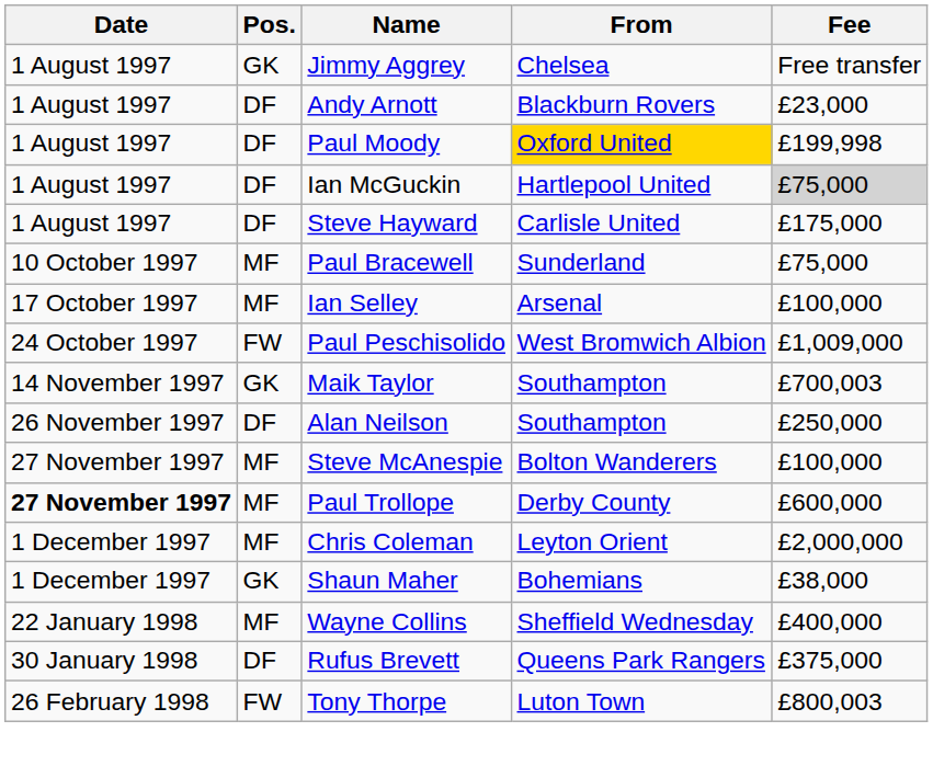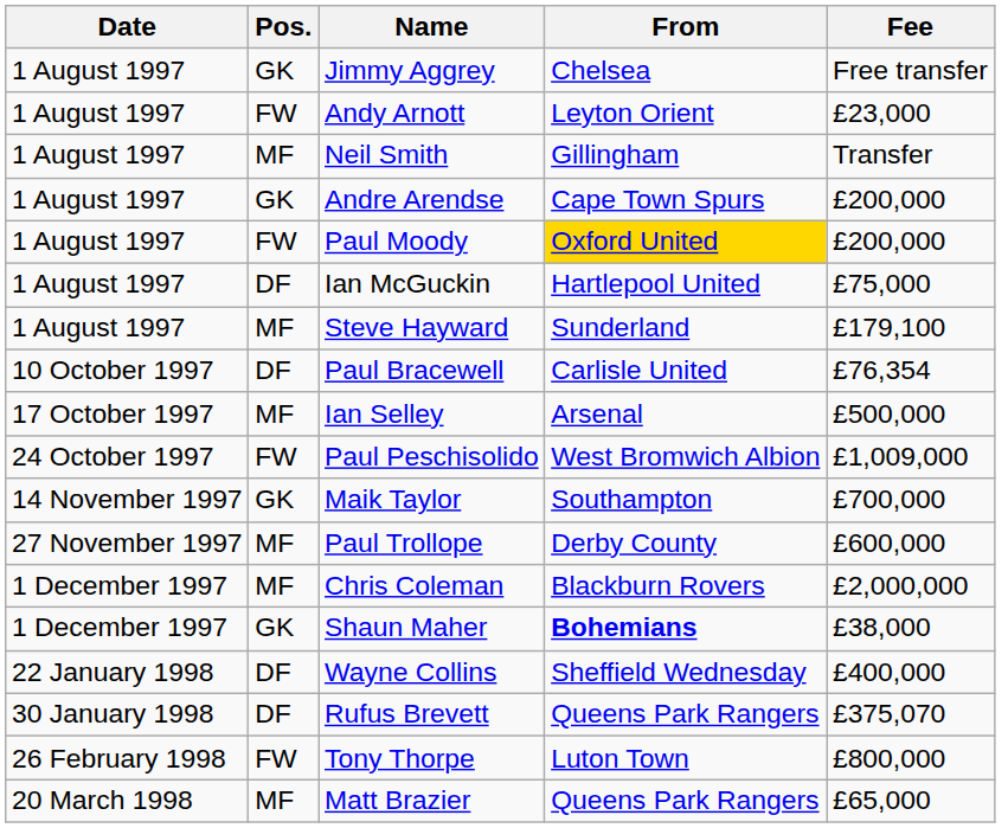 <table class="wikitable">
 <tr>
 <th>Date</th>
 <th>Pos.</th>
 <th>Name</th>
 <th>From</th>
 <th>Fee</th>
 </tr>
 <tr>
 <td>1 August 1997</td>
 <td>GK</td>
 <td> <a href='#'>Jimmy Aggrey</a></td>
 <td> <a href='#'>Chelsea</a></td>
 <td>Free transfer</td>
 </tr>
 <tr>
 <td>1 August 1997</td>
-<td>DF</td>
+<td>FW</td>
 <td> <a href='#'>Andy Arnott</a></td>
-<td> <a href='#'>Blackburn Rovers</a></td>
+<td> <a href='#'>Leyton Orient</a></td>
 <td>£23,000</td>
 </tr>
 <tr>
 <td>1 August 1997</td>
-<td>DF</td>
+<td>MF</td>
+<td> <a href='#'>Neil Smith</a></td>
+<td> <a href='#'>Gillingham</a></td>
+<td>Transfer</td>
+</tr>
+<tr>
+<td>1 August 1997</td>
+<td>GK</td>
+<td> <a href='#'>Andre Arendse</a></td>
+<td> <a href='#'>Cape Town Spurs</a></td>
+<td>£200,000</td>
+</tr>
+<tr>
+<td>1 August 1997</td>
+<td>FW</td>
 <td> <a href='#'>Paul Moody</a></td>
 <td style="background: gold;"> <a href='#'>Oxford United</a></td>
-<td>£199,998</td>
+<td>£200,000</td>
 </tr>
 <tr>
 <td>1 August 1997</td>
 <td>DF</td>
 <td> Ian McGuckin</td>
 <td> <a href='#'>Hartlepool United</a></td>
-<td style="background: lightgrey;">£75,000</td>
+<td>£75,000</td>
 </tr>
 <tr>
 <td>1 August 1997</td>
-<td>DF</td>
+<td>MF</td>
 <td> <a href='#'>Steve Hayward</a></td>
-<td> <a href='#'>Carlisle United</a></td>
-<td>£175,000</td>
+<td> <a href='#'>Sunderland</a></td>
+<td>£179,100</td>
 </tr>
 <tr>
 <td>10 October 1997</td>
-<td>MF</td>
+<td>DF</td>
 <td> <a href='#'>Paul Bracewell</a></td>
-<td> <a href='#'>Sunderland</a></td>
-<td>£75,000</td>
+<td> <a href='#'>Carlisle United</a></td>
+<td>£76,354</td>
 </tr>
 <tr>
 <td>17 October 1997</td>
 <td>MF</td>
 <td> <a href='#'>Ian Selley</a></td>
 <td> <a href='#'>Arsenal</a></td>
-<td>£100,000</td>
+<td>£500,000</td>
 </tr>
 <tr>
 <td>24 October 1997</td>
 <td>FW</td>
 <td> <a href='#'>Paul Peschisolido</a></td>
 <td> <a href='#'>West Bromwich Albion</a></td>
 <td>£1,009,000</td>
 </tr>
 <tr>
 <td>14 November 1997</td>
 <td>GK</td>
 <td> <a href='#'>Maik Taylor</a></td>
 <td> <a href='#'>Southampton</a></td>
-<td>£700,003</td>
-</tr>
-<tr>
-<td>26 November 1997</td>
-<td>DF</td>
-<td> <a href='#'>Alan Neilson</a></td>
-<td> <a href='#'>Southampton</a></td>
-<td>£250,000</td>
+<td>£700,000</td>
 </tr>
 <tr>
 <td>27 November 1997</td>
-<td>MF</td>
-<td> <a href='#'>Steve McAnespie</a></td>
-<td> <a href='#'>Bolton Wanderers</a></td>
-<td>£100,000</td>
-</tr>
-<tr>
-<td><strong>27 November 1997</strong></td>
 <td>MF</td>
 <td> <a href='#'>Paul Trollope</a></td>
 <td> <a href='#'>Derby County</a></td>
 <td>£600,000</td>
 </tr>
 <tr>
 <td>1 December 1997</td>
 <td>MF</td>
 <td> <a href='#'>Chris Coleman</a></td>
-<td> <a href='#'>Leyton Orient</a></td>
+<td> <a href='#'>Blackburn Rovers</a></td>
 <td>£2,000,000</td>
 </tr>
 <tr>
 <td>1 December 1997</td>
 <td>GK</td>
 <td> <a href='#'>Shaun Maher</a></td>
-<td> <a href='#'>Bohemians</a></td>
+<td><strong> <a href='#'>Bohemians</a></strong></td>
 <td>£38,000</td>
 </tr>
 <tr>
 <td>22 January 1998</td>
-<td>MF</td>
+<td>DF</td>
 <td> <a href='#'>Wayne Collins</a></td>
 <td> <a href='#'>Sheffield Wednesday</a></td>
 <td>£400,000</td>
 </tr>
 <tr>
 <td>30 January 1998</td>
 <td>DF</td>
 <td> <a href='#'>Rufus Brevett</a></td>
 <td> <a href='#'>Queens Park Rangers</a></td>
-<td>£375,000</td>
+<td>£375,070</td>
 </tr>
 <tr>
 <td>26 February 1998</td>
 <td>FW</td>
 <td> <a href='#'>Tony Thorpe</a></td>
 <td> <a href='#'>Luton Town</a></td>
-<td>£800,003</td>
+<td>£800,000</td>
+</tr>
+<tr>
+<td>20 March 1998</td>
+<td>MF</td>
+<td> <a href='#'>Matt Brazier</a></td>
+<td> <a href='#'>Queens Park Rangers</a></td>
+<td>£65,000</td>
 </tr>
 </table>
